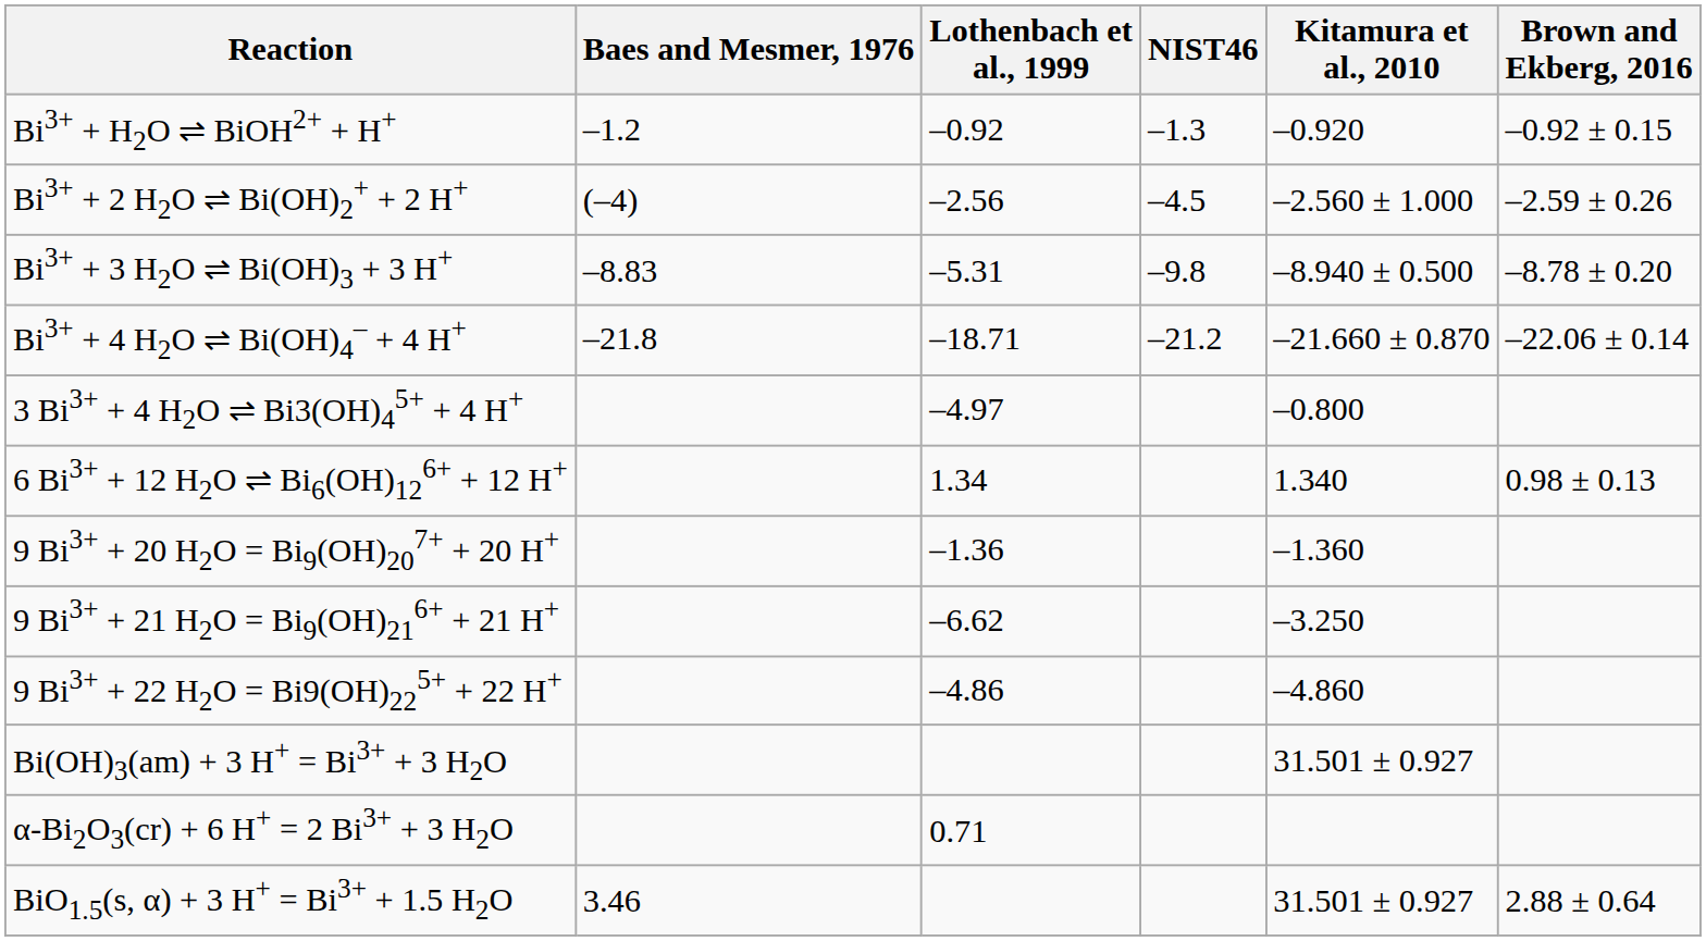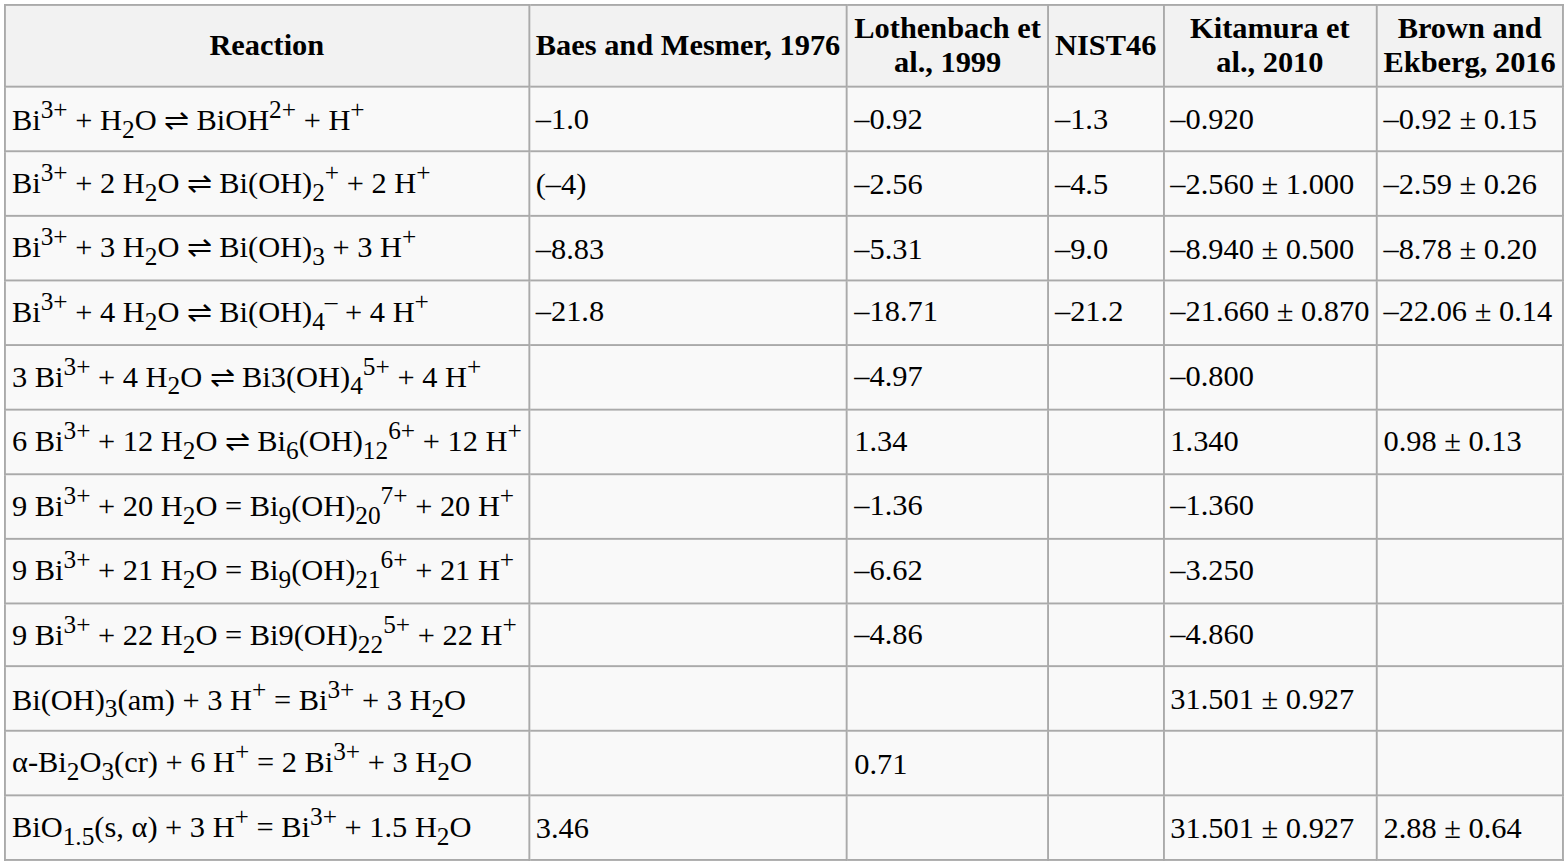 <table class="wikitable">
 <tr>
 <th>Reaction</th>
 <th>Baes and Mesmer, 1976</th>
 <th>Lothenbach et<br>al., 1999</th>
 <th>NIST46</th>
 <th>Kitamura et<br>al., 2010</th>
 <th><strong>Brown and</strong><br><strong>Ekberg, 2016</strong></th>
 </tr>
 <tr>
 <td>Bi<sup>3+</sup> + H<sub>2</sub>O ⇌ BiOH<sup>2+</sup> + H<sup>+</sup></td>
-<td>–1.2</td>
+<td>–1.0</td>
 <td>–0.92</td>
 <td>–1.3</td>
 <td>–0.920</td>
 <td>–0.92 ± 0.15</td>
 </tr>
 <tr>
 <td>Bi<sup>3+</sup> + 2 H<sub>2</sub>O ⇌ Bi(OH)<sub>2</sub><sup>+</sup> + 2 H<sup>+</sup></td>
 <td>(–4)</td>
 <td>–2.56</td>
 <td>–4.5</td>
 <td>–2.560 ± 1.000</td>
 <td>–2.59 ± 0.26</td>
 </tr>
 <tr>
 <td>Bi<sup>3+</sup> + 3 H<sub>2</sub>O ⇌ Bi(OH)<sub>3</sub> + 3 H<sup>+</sup></td>
 <td>–8.83</td>
 <td>–5.31</td>
-<td>–9.8</td>
+<td>–9.0</td>
 <td>–8.940 ± 0.500</td>
 <td>–8.78 ± 0.20</td>
 </tr>
 <tr>
 <td>Bi<sup>3+</sup> + 4 H<sub>2</sub>O ⇌ Bi(OH)<sub>4</sub><sup>–</sup> + 4 H<sup>+</sup></td>
 <td>–21.8</td>
 <td>–18.71</td>
 <td>–21.2</td>
 <td>–21.660 ± 0.870</td>
 <td>–22.06 ± 0.14</td>
 </tr>
 <tr>
 <td>3 Bi<sup>3+</sup> + 4 H<sub>2</sub>O ⇌ Bi3(OH)<sub>4</sub><sup>5+</sup> + 4 H<sup>+</sup></td>
 <td></td>
 <td>–4.97</td>
 <td></td>
 <td>–0.800</td>
 <td></td>
 </tr>
 <tr>
 <td>6 Bi<sup>3+</sup> + 12 H<sub>2</sub>O ⇌ Bi<sub>6</sub>(OH)<sub>12</sub><sup>6+</sup> + 12 H<sup>+</sup></td>
 <td></td>
 <td>1.34</td>
 <td></td>
 <td>1.340</td>
 <td>0.98 ± 0.13</td>
 </tr>
 <tr>
 <td>9 Bi<sup>3+</sup> + 20 H<sub>2</sub>O = Bi<sub>9</sub>(OH)<sub>20</sub><sup>7+</sup> + 20 H<sup>+</sup></td>
 <td></td>
 <td>–1.36</td>
 <td></td>
 <td>–1.360</td>
 <td></td>
 </tr>
 <tr>
 <td>9 Bi<sup>3+</sup> + 21 H<sub>2</sub>O = Bi<sub>9</sub>(OH)<sub>21</sub><sup>6+</sup> + 21 H<sup>+</sup></td>
 <td></td>
 <td>–6.62</td>
 <td></td>
 <td>–3.250</td>
 <td></td>
 </tr>
 <tr>
 <td>9 Bi<sup>3+</sup> + 22 H<sub>2</sub>O = Bi9(OH)<sub>22</sub><sup>5+</sup> + 22 H<sup>+</sup></td>
 <td></td>
 <td>–4.86</td>
 <td></td>
 <td>–4.860</td>
 <td></td>
 </tr>
 <tr>
 <td>Bi(OH)<sub>3</sub>(am) + 3 H<sup>+</sup> = Bi<sup>3+</sup> + 3 H<sub>2</sub>O</td>
 <td></td>
 <td></td>
 <td></td>
 <td>31.501 ± 0.927</td>
 <td></td>
 </tr>
 <tr>
 <td>α-Bi<sub>2</sub>O<sub>3</sub>(cr) + 6 H<sup>+</sup> = 2 Bi<sup>3+</sup> + 3 H<sub>2</sub>O</td>
 <td></td>
 <td>0.71</td>
 <td></td>
 <td></td>
 <td></td>
 </tr>
 <tr>
 <td>BiO<sub>1.5</sub>(s, α) + 3 H<sup>+</sup> = Bi<sup>3+</sup> + 1.5 H<sub>2</sub>O</td>
 <td>3.46</td>
 <td></td>
 <td></td>
 <td>31.501 ± 0.927</td>
 <td>2.88 ± 0.64</td>
 </tr>
 </table>
